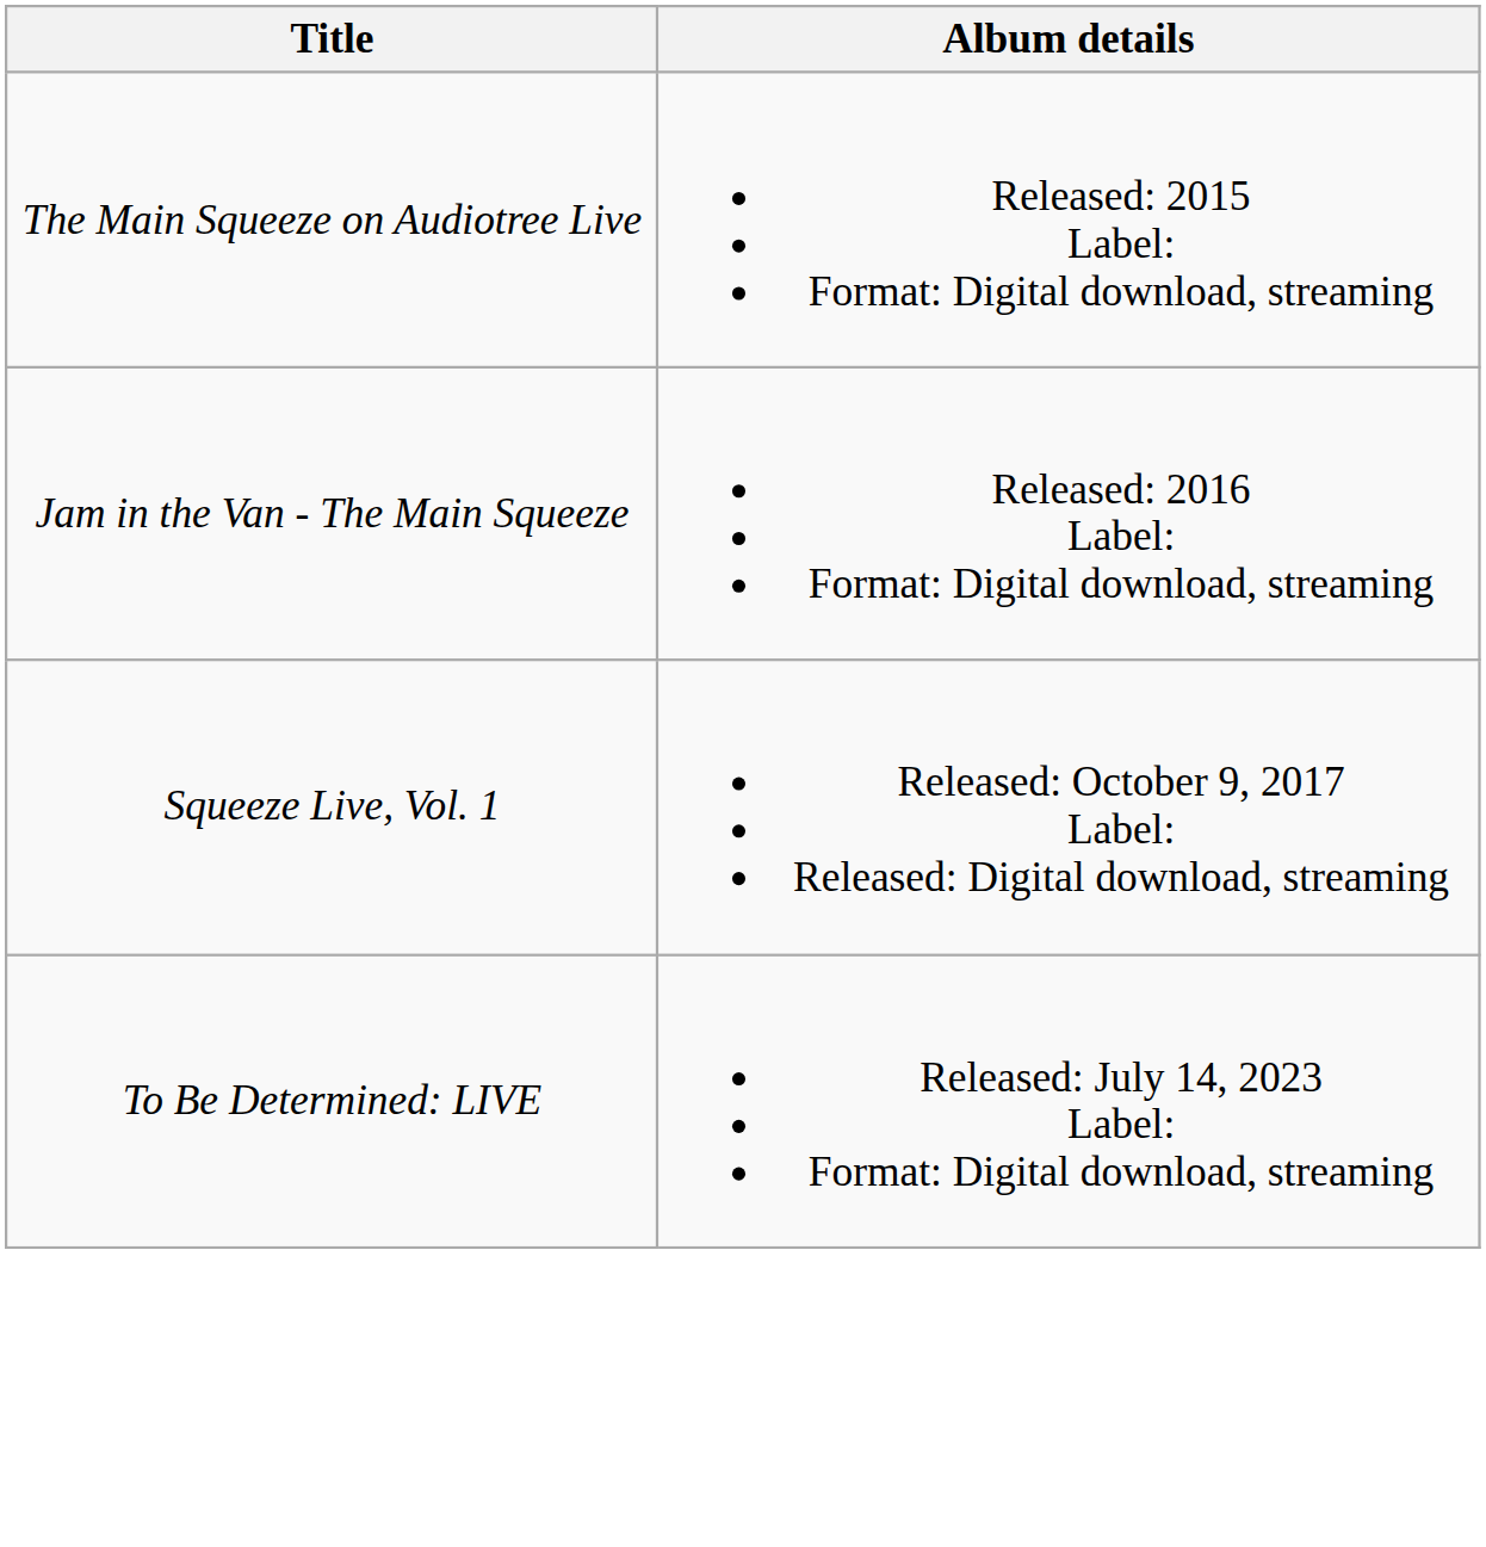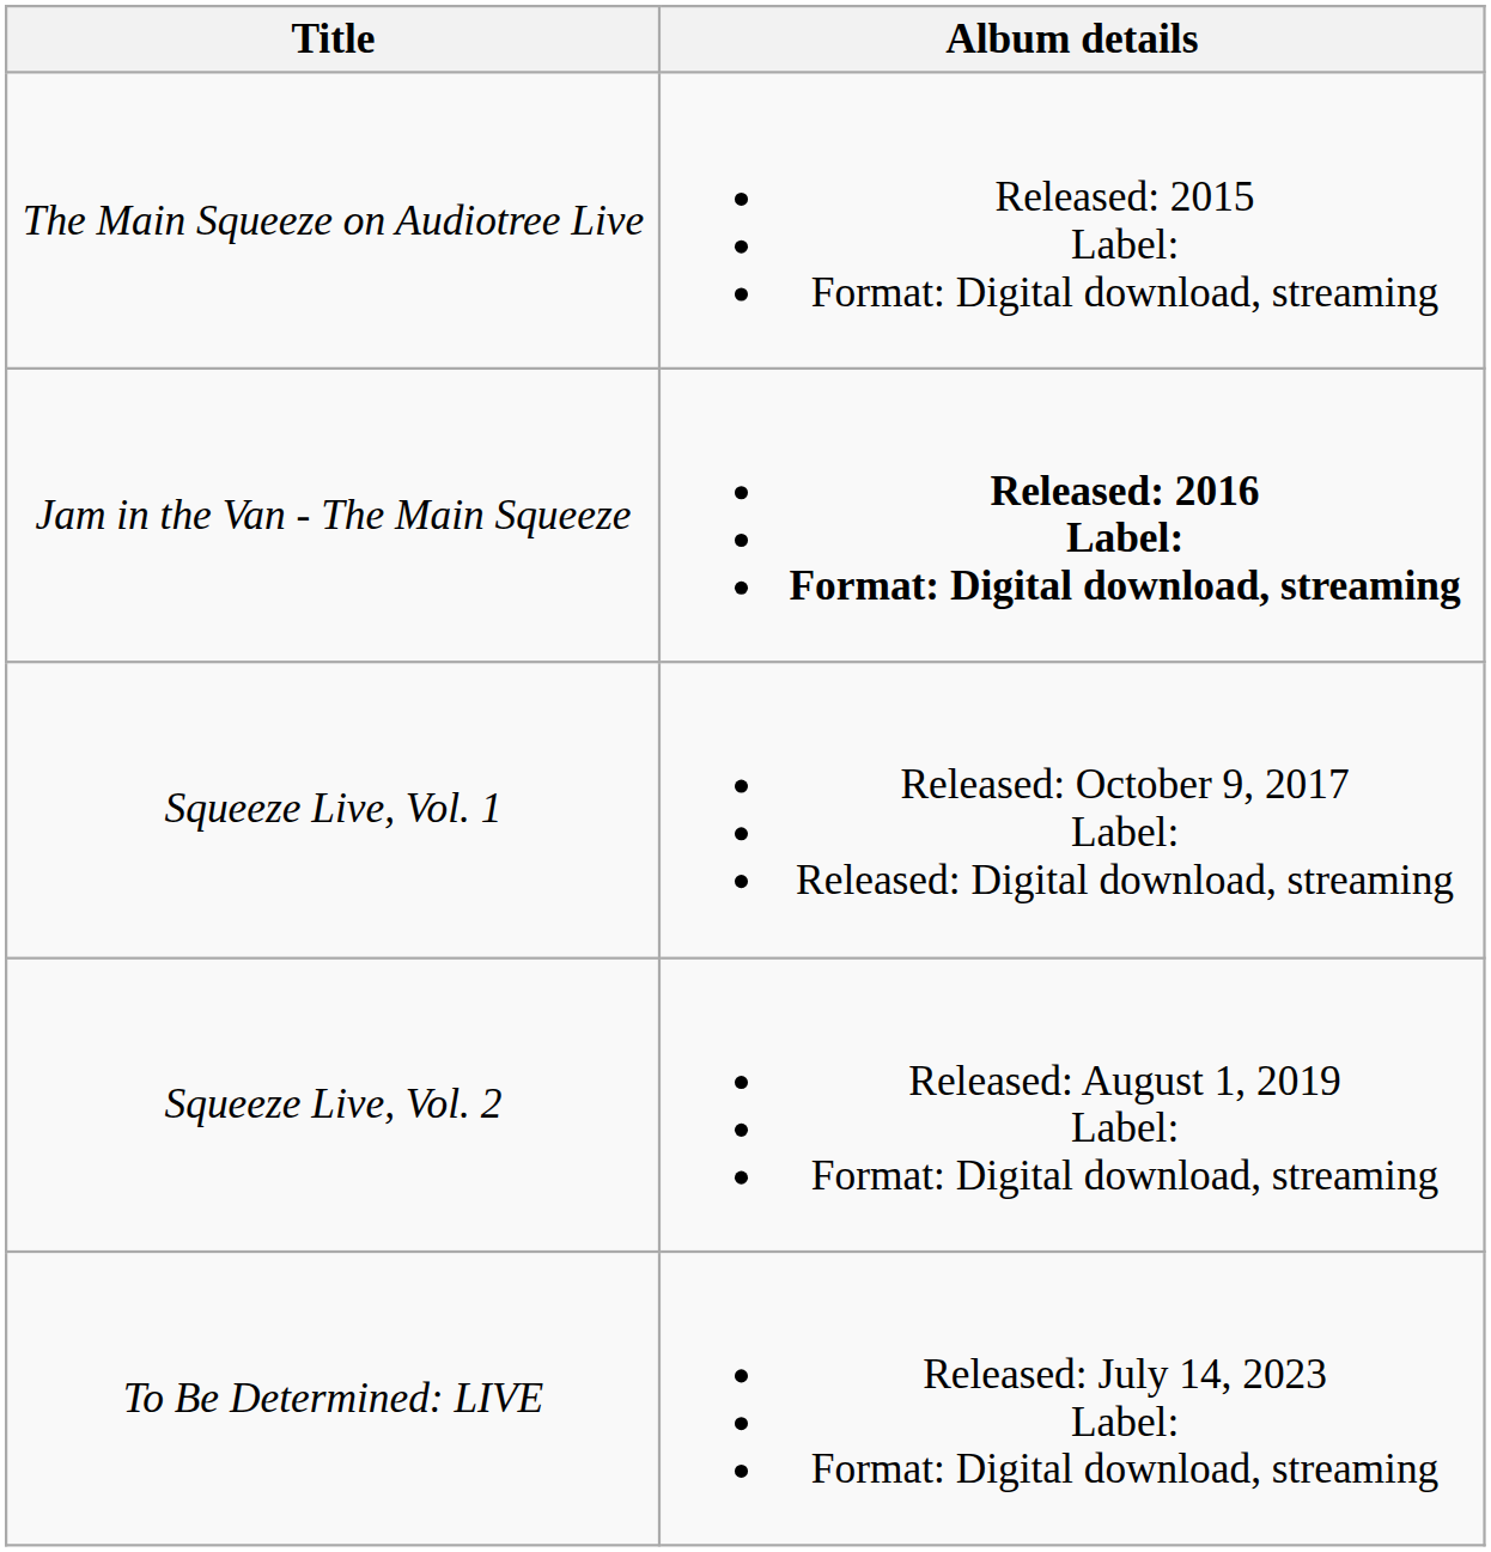 <table class="wikitable plainrowheaders" style="text-align:center">
 <tr>
 <th scope="col" style="width:15em;">Title</th>
 <th scope="col" style="width:19em;">Album details</th>
 </tr>
 <tr>
 <td><em>The Main Squeeze on Audiotree Live</em></td>
 <td><br><ul><li>Released: 2015</li><li>Label:</li><li>Format: Digital download, streaming</li></ul></td>
 </tr>
 <tr>
 <td><em>Jam in the Van - The Main Squeeze</em></td>
-<td><br><ul><li>Released: 2016</li><li>Label:</li><li>Format: Digital download, streaming</li></ul></td>
+<td><strong><br><ul><li>Released: 2016</li><li>Label:</li><li>Format: Digital download, streaming</li></ul></strong></td>
 </tr>
 <tr>
 <td><em>Squeeze Live, Vol. 1</em></td>
 <td><br><ul><li>Released: October 9, 2017</li><li>Label:</li><li>Released: Digital download, streaming</li></ul></td>
 </tr>
 <tr>
+<td><em>Squeeze Live, Vol. 2</em></td>
+<td><br><ul><li>Released: August 1, 2019</li><li>Label:</li><li>Format: Digital download, streaming</li></ul></td>
+</tr>
+<tr>
 <td><em>To Be Determined: LIVE</em></td>
 <td><br><ul><li>Released: July 14, 2023</li><li>Label:</li><li>Format: Digital download, streaming</li></ul></td>
 </tr>
 </table>
